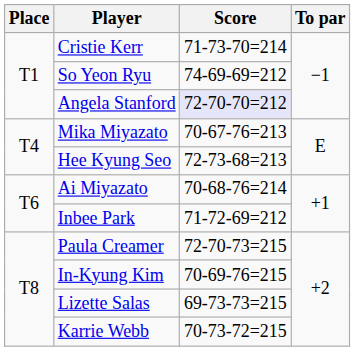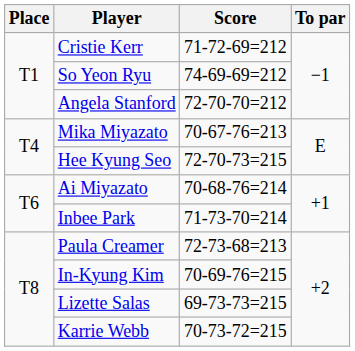 <table class="wikitable">
 <tr>
 <th>Place</th>
 <th>Player</th>
 <th>Score</th>
 <th>To par</th>
 </tr>
 <tr>
 <td align=center rowspan=3>T1</td>
 <td> <a href='#'>Cristie Kerr</a></td>
-<td align=center>71-73-70=214</td>
+<td align=center>71-72-69=212</td>
 <td align=center rowspan=3>−1</td>
 </tr>
 <tr>
 <td> <a href='#'>So Yeon Ryu</a></td>
 <td align=center>74-69-69=212</td>
 </tr>
 <tr>
 <td> <a href='#'>Angela Stanford</a></td>
-<td align=center style="background: lavender;">72-70-70=212</td>
+<td align=center>72-70-70=212</td>
 </tr>
 <tr>
 <td align=center rowspan=2>T4</td>
 <td> <a href='#'>Mika Miyazato</a></td>
 <td align=center>70-67-76=213</td>
 <td align=center rowspan=2>E</td>
 </tr>
 <tr>
 <td> <a href='#'>Hee Kyung Seo</a></td>
-<td align=center>72-73-68=213</td>
+<td align=center>72-70-73=215</td>
 </tr>
 <tr>
 <td align=center rowspan=2>T6</td>
 <td> <a href='#'>Ai Miyazato</a></td>
 <td align=center>70-68-76=214</td>
 <td align=center rowspan=2>+1</td>
 </tr>
 <tr>
 <td> <a href='#'>Inbee Park</a></td>
-<td align=center>71-72-69=212</td>
+<td align=center>71-73-70=214</td>
 </tr>
 <tr>
 <td align=center rowspan=4>T8</td>
 <td> <a href='#'>Paula Creamer</a></td>
-<td align=center>72-70-73=215</td>
+<td align=center>72-73-68=213</td>
 <td align=center rowspan=4>+2</td>
 </tr>
 <tr>
 <td> <a href='#'>In-Kyung Kim</a></td>
 <td align=center>70-69-76=215</td>
 </tr>
 <tr>
 <td> <a href='#'>Lizette Salas</a></td>
 <td align=center>69-73-73=215</td>
 </tr>
 <tr>
 <td> <a href='#'>Karrie Webb</a></td>
 <td align=center>70-73-72=215</td>
 </tr>
 </table>
